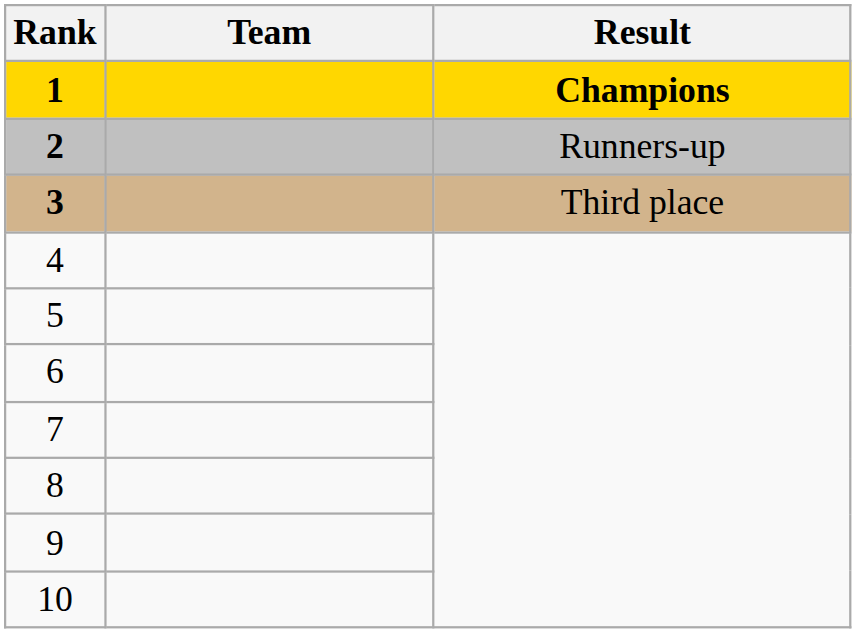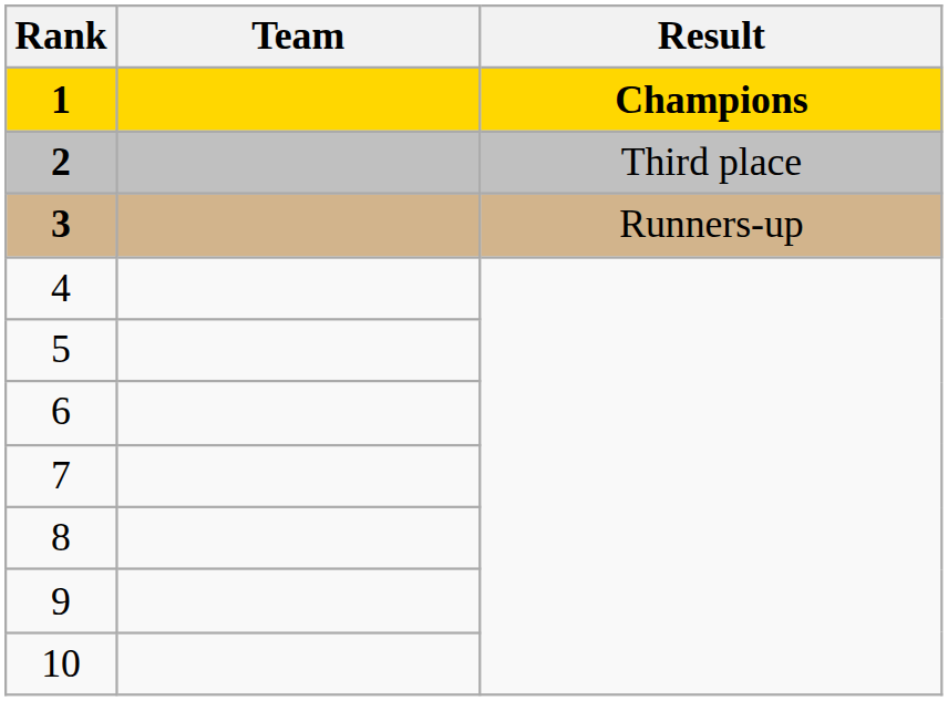 <table class="wikitable" style="text-align:center">
 <tr>
 <th>Rank</th>
 <th width=140>Team</th>
 <th width=180>Result</th>
 </tr>
 <tr bgcolor="gold">
 <td><strong>1</strong></td>
 <td align="left"><strong></strong></td>
 <td><strong>Champions</strong></td>
 </tr>
 <tr bgcolor="silver">
 <td><strong>2</strong></td>
 <td align="left"></td>
-<td>Runners-up</td>
+<td>Third place</td>
 </tr>
 <tr bgcolor="tan">
 <td><strong>3</strong></td>
 <td align="left"></td>
-<td>Third place</td>
+<td>Runners-up</td>
 </tr>
 <tr>
 <td>4</td>
 <td align="left"></td>
 <td rowspan=9></td>
 </tr>
 <tr>
 <td>5</td>
 <td align="left"></td>
 </tr>
 <tr>
 <td>6</td>
 <td align="left"></td>
 </tr>
 <tr>
 <td>7</td>
 <td align="left"></td>
 </tr>
 <tr>
 <td>8</td>
 <td align="left"></td>
 </tr>
 <tr>
 <td>9</td>
 <td align="left"></td>
 </tr>
 <tr>
 <td>10</td>
 <td align="left"></td>
 </tr>
 </table>
